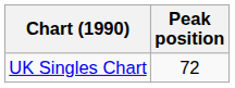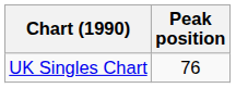 <table class="wikitable sortable">
 <tr>
 <th>Chart (1990)</th>
 <th>Peak<br>position</th>
 </tr>
 <tr>
 <td><a href='#'>UK Singles Chart</a></td>
-<td style="text-align:center;">72</td>
+<td style="text-align:center;">76</td>
 </tr>
 </table>
